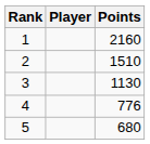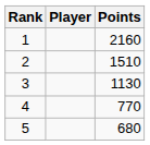 <table class="wikitable" style="float:right; text-align:right; margin-left:1em">
 <tr>
 <th>Rank</th>
 <th>Player</th>
 <th>Points</th>
 </tr>
 <tr>
 <td align=center>1</td>
 <td style="text-align:left"></td>
 <td>2160</td>
 </tr>
 <tr>
 <td align=center>2</td>
 <td style="text-align:left"></td>
 <td>1510</td>
 </tr>
 <tr>
 <td align=center>3</td>
 <td style="text-align:left"></td>
 <td>1130</td>
 </tr>
 <tr>
 <td align=center>4</td>
 <td style="text-align:left"></td>
-<td>776</td>
+<td>770</td>
 </tr>
 <tr>
 <td align=center>5</td>
 <td style="text-align:left"></td>
 <td>680</td>
 </tr>
 </table>
